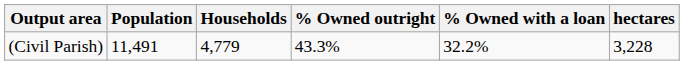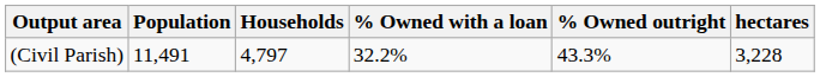 <table class="wikitable">
 <tr>
 <th>Output area</th>
 <th>Population</th>
 <th>Households</th>
+<th>% Owned with a loan</th>
 <th>% Owned outright</th>
-<th>% Owned with a loan</th>
 <th>hectares</th>
 </tr>
 <tr>
 <td>(Civil Parish)</td>
 <td>11,491</td>
-<td>4,779</td>
+<td>4,797</td>
+<td>32.2%</td>
 <td>43.3%</td>
-<td>32.2%</td>
 <td>3,228</td>
 </tr>
 </table>
